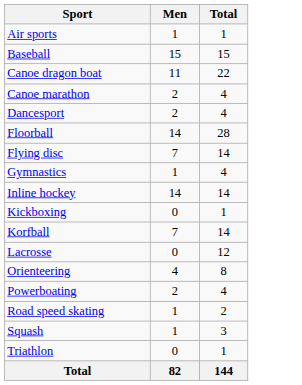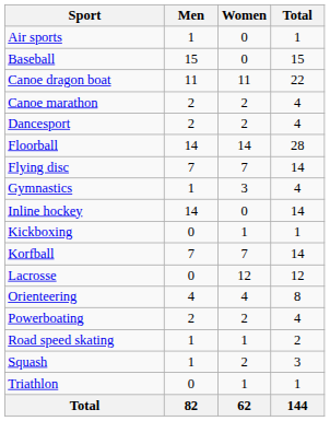 <table class="wikitable sortable" style="text-align:center;">
 <tr>
 <th width=180>Sport</th>
 <th width=55>Men</th>
+<th width=55>Women</th>
 <th width=55>Total</th>
 </tr>
 <tr>
 <td align=left><a href='#'>Air sports</a></td>
 <td>1</td>
+<td>0</td>
 <td>1</td>
 </tr>
 <tr>
 <td align=left><a href='#'>Baseball</a></td>
 <td>15</td>
+<td>0</td>
 <td>15</td>
 </tr>
 <tr>
 <td align=left><a href='#'>Canoe dragon boat</a></td>
+<td>11</td>
 <td>11</td>
 <td>22</td>
 </tr>
 <tr>
 <td align=left><a href='#'>Canoe marathon</a></td>
 <td>2</td>
+<td>2</td>
 <td>4</td>
 </tr>
 <tr>
 <td align=left><a href='#'>Dancesport</a></td>
+<td>2</td>
 <td>2</td>
 <td>4</td>
 </tr>
 <tr>
 <td align=left><a href='#'>Floorball</a></td>
 <td>14</td>
+<td>14</td>
 <td>28</td>
 </tr>
 <tr>
 <td align=left><a href='#'>Flying disc</a></td>
+<td>7</td>
 <td>7</td>
 <td>14</td>
 </tr>
 <tr>
 <td align=left><a href='#'>Gymnastics</a></td>
 <td>1</td>
+<td>3</td>
 <td>4</td>
 </tr>
 <tr>
 <td align=left><a href='#'>Inline hockey</a></td>
 <td>14</td>
+<td>0</td>
 <td>14</td>
 </tr>
 <tr>
 <td align=left><a href='#'>Kickboxing</a></td>
 <td>0</td>
 <td>1</td>
+<td>1</td>
 </tr>
 <tr>
 <td align=left><a href='#'>Korfball</a></td>
+<td>7</td>
 <td>7</td>
 <td>14</td>
 </tr>
 <tr>
 <td align=left><a href='#'>Lacrosse</a></td>
 <td>0</td>
 <td>12</td>
+<td>12</td>
 </tr>
 <tr>
 <td align=left><a href='#'>Orienteering</a></td>
+<td>4</td>
 <td>4</td>
 <td>8</td>
 </tr>
 <tr>
 <td align=left><a href='#'>Powerboating</a></td>
 <td>2</td>
+<td>2</td>
 <td>4</td>
 </tr>
 <tr>
 <td align=left><a href='#'>Road speed skating</a></td>
+<td>1</td>
 <td>1</td>
 <td>2</td>
 </tr>
 <tr>
 <td align=left><a href='#'>Squash</a></td>
 <td>1</td>
+<td>2</td>
 <td>3</td>
 </tr>
 <tr>
 <td align=left><a href='#'>Triathlon</a></td>
 <td>0</td>
 <td>1</td>
+<td>1</td>
 </tr>
 <tr>
 <th>Total</th>
 <th>82</th>
+<th>62</th>
 <th>144</th>
 </tr>
 </table>
